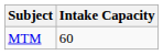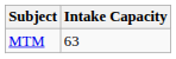 <table class="wikitable">
 <tr>
 <th>Subject</th>
 <th>Intake Capacity</th>
 </tr>
 <tr>
 <td><a href='#'>MTM</a></td>
-<td>60</td>
+<td>63</td>
 </tr>
 </table>
